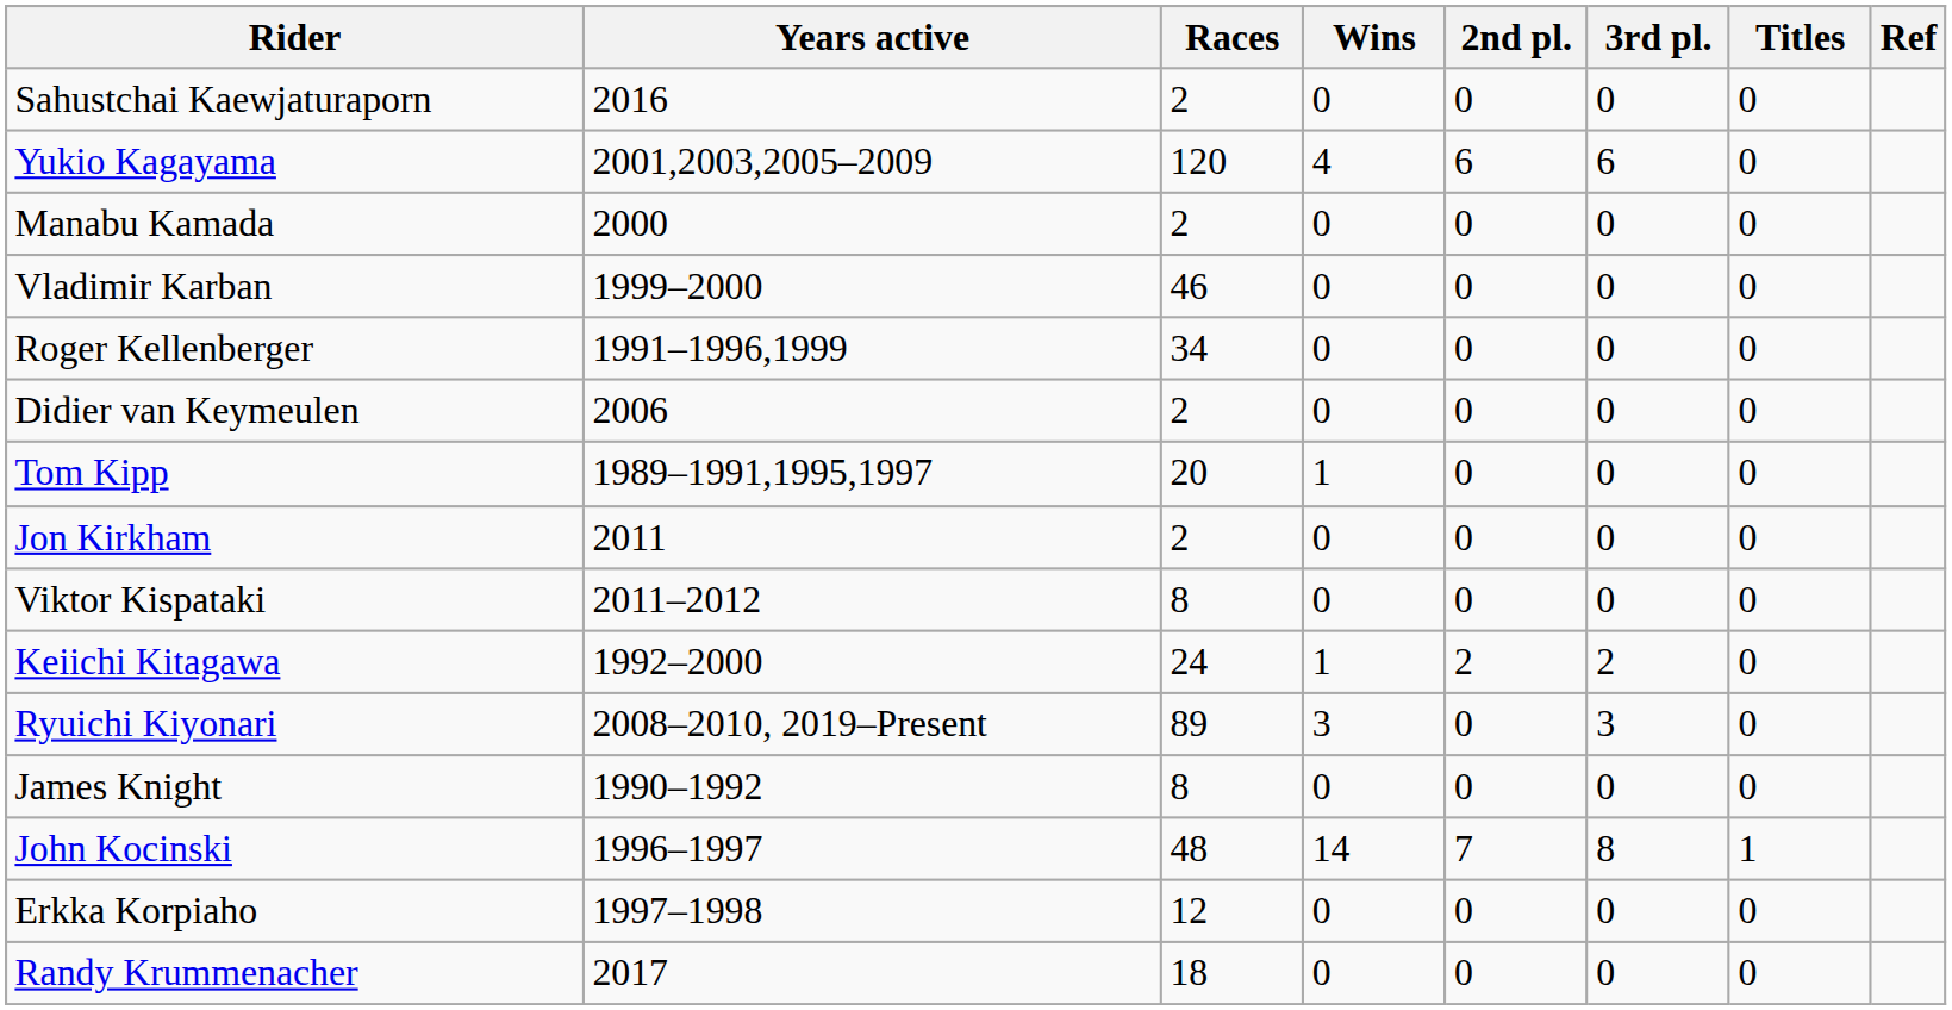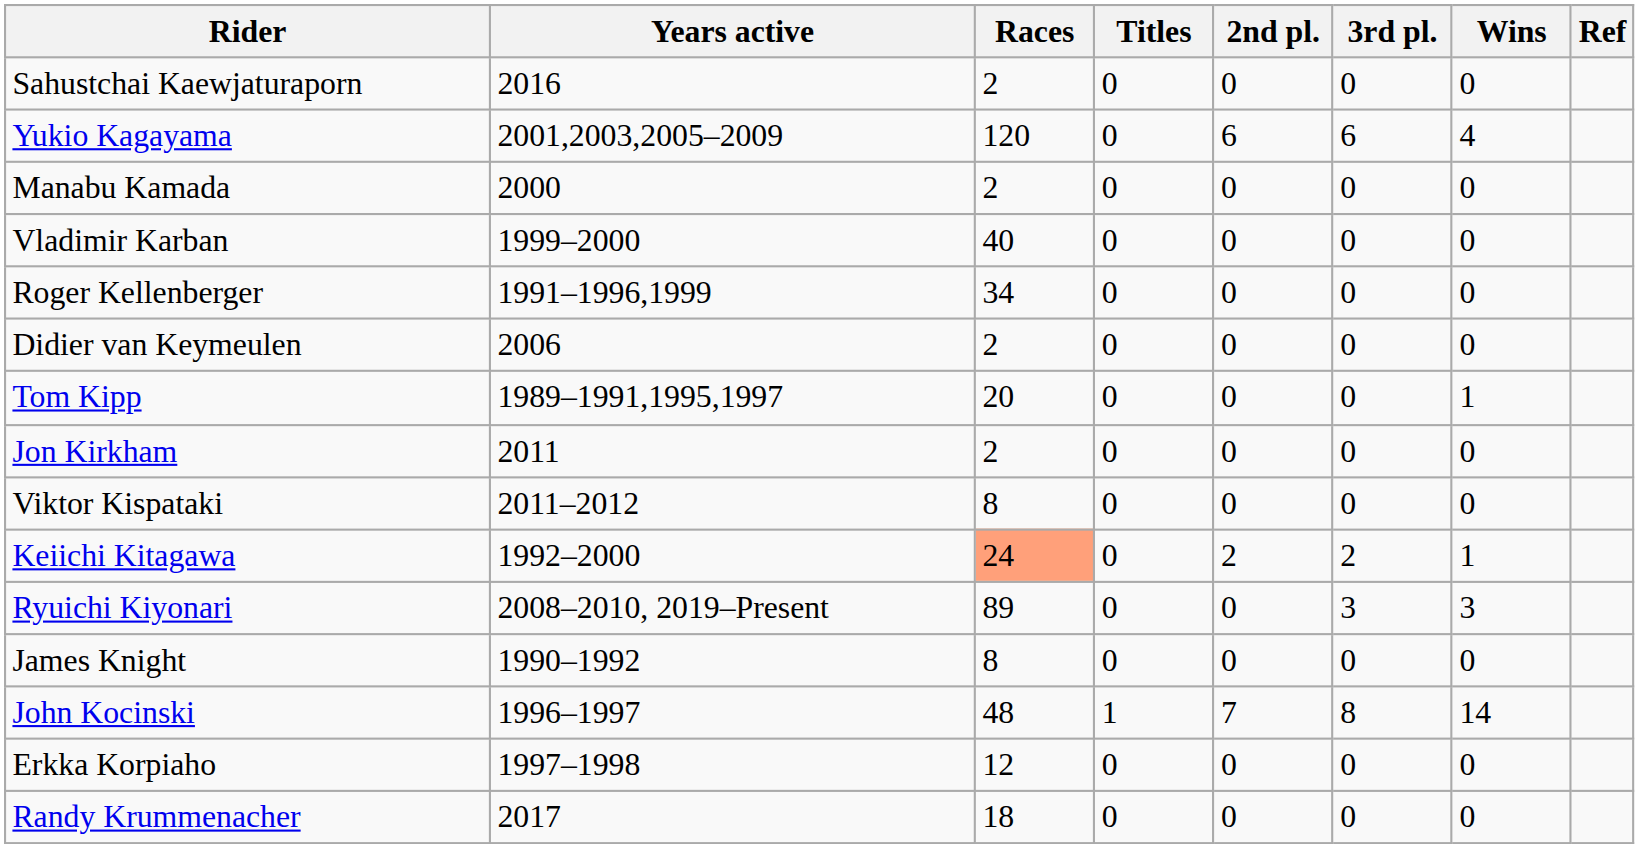 <table class="wikitable" style="font-size:95%;">
 <tr>
 <th width="225">Rider</th>
 <th width="225">Years active</th>
 <th width="50">Races</th>
-<th width="50">Wins</th>
+<th width="50">Titles</th>
 <th width="50">2nd pl.</th>
 <th width="50">3rd pl.</th>
-<th width="50">Titles</th>
+<th width="50">Wins</th>
 <th>Ref</th>
 </tr>
 <tr>
 <td> Sahustchai Kaewjaturaporn</td>
 <td>2016</td>
 <td>2</td>
 <td>0</td>
 <td>0</td>
 <td>0</td>
 <td>0</td>
 <td></td>
 </tr>
 <tr>
 <td> <a href='#'>Yukio Kagayama</a></td>
 <td>2001,2003,2005–2009</td>
 <td>120</td>
-<td>4</td>
+<td>0</td>
 <td>6</td>
 <td>6</td>
-<td>0</td>
+<td>4</td>
 <td></td>
 </tr>
 <tr>
 <td> Manabu Kamada</td>
 <td>2000</td>
 <td>2</td>
 <td>0</td>
 <td>0</td>
 <td>0</td>
 <td>0</td>
 <td></td>
 </tr>
 <tr>
 <td> Vladimir Karban</td>
 <td>1999–2000</td>
-<td>46</td>
+<td>40</td>
 <td>0</td>
 <td>0</td>
 <td>0</td>
 <td>0</td>
 <td></td>
 </tr>
 <tr>
 <td> Roger Kellenberger</td>
 <td>1991–1996,1999</td>
 <td>34</td>
 <td>0</td>
 <td>0</td>
 <td>0</td>
 <td>0</td>
 <td></td>
 </tr>
 <tr>
 <td> Didier van Keymeulen</td>
 <td>2006</td>
 <td>2</td>
 <td>0</td>
 <td>0</td>
 <td>0</td>
 <td>0</td>
 <td></td>
 </tr>
 <tr>
 <td> <a href='#'>Tom Kipp</a></td>
 <td>1989–1991,1995,1997</td>
 <td>20</td>
-<td>1</td>
 <td>0</td>
 <td>0</td>
 <td>0</td>
+<td>1</td>
 <td></td>
 </tr>
 <tr>
 <td> <a href='#'>Jon Kirkham</a></td>
 <td>2011</td>
 <td>2</td>
 <td>0</td>
 <td>0</td>
 <td>0</td>
 <td>0</td>
 <td></td>
 </tr>
 <tr>
 <td> Viktor Kispataki</td>
 <td>2011–2012</td>
 <td>8</td>
 <td>0</td>
 <td>0</td>
 <td>0</td>
 <td>0</td>
 <td></td>
 </tr>
 <tr>
 <td> <a href='#'>Keiichi Kitagawa</a></td>
 <td>1992–2000</td>
-<td>24</td>
-<td>1</td>
+<td style="background: lightsalmon;">24</td>
+<td>0</td>
 <td>2</td>
 <td>2</td>
-<td>0</td>
+<td>1</td>
 <td></td>
 </tr>
 <tr>
 <td> <a href='#'>Ryuichi Kiyonari</a></td>
 <td>2008–2010, 2019–Present</td>
 <td>89</td>
-<td>3</td>
+<td>0</td>
 <td>0</td>
 <td>3</td>
-<td>0</td>
+<td>3</td>
 <td></td>
 </tr>
 <tr>
 <td> James Knight</td>
 <td>1990–1992</td>
 <td>8</td>
 <td>0</td>
 <td>0</td>
 <td>0</td>
 <td>0</td>
 <td></td>
 </tr>
 <tr>
 <td> <a href='#'>John Kocinski</a></td>
 <td>1996–1997</td>
 <td>48</td>
-<td>14</td>
+<td>1</td>
 <td>7</td>
 <td>8</td>
-<td>1</td>
+<td>14</td>
 <td></td>
 </tr>
 <tr>
 <td> Erkka Korpiaho</td>
 <td>1997–1998</td>
 <td>12</td>
 <td>0</td>
 <td>0</td>
 <td>0</td>
 <td>0</td>
 <td></td>
 </tr>
 <tr>
 <td> <a href='#'>Randy Krummenacher</a></td>
 <td>2017</td>
 <td>18</td>
 <td>0</td>
 <td>0</td>
 <td>0</td>
 <td>0</td>
 <td></td>
 </tr>
 </table>
